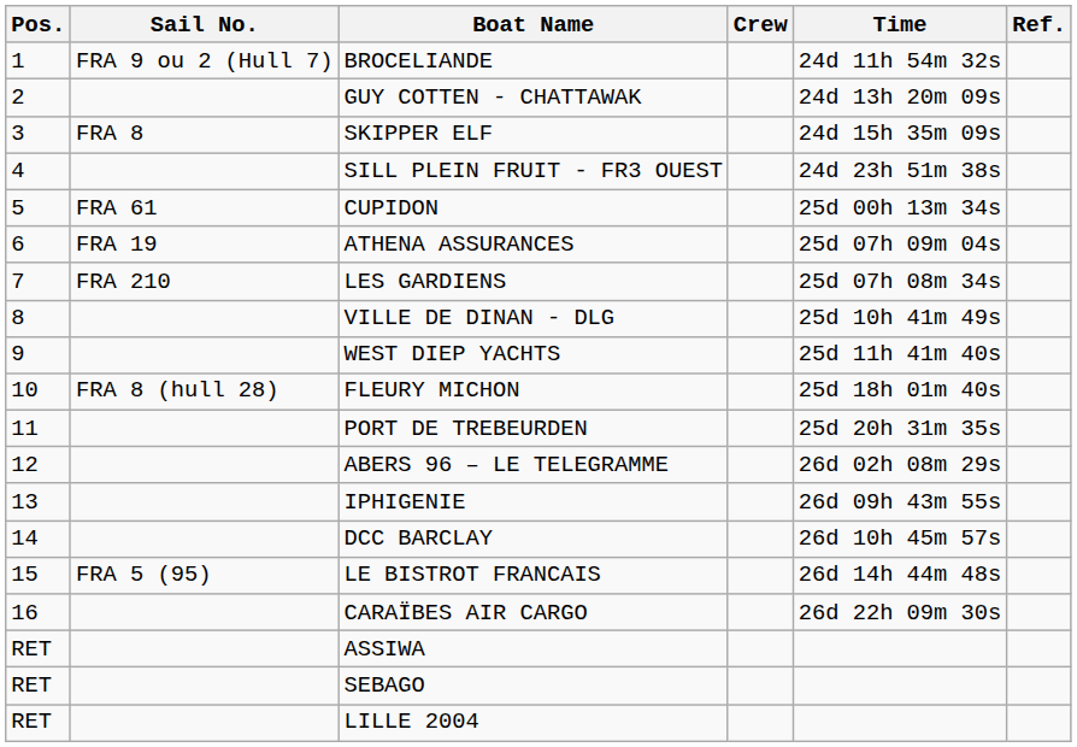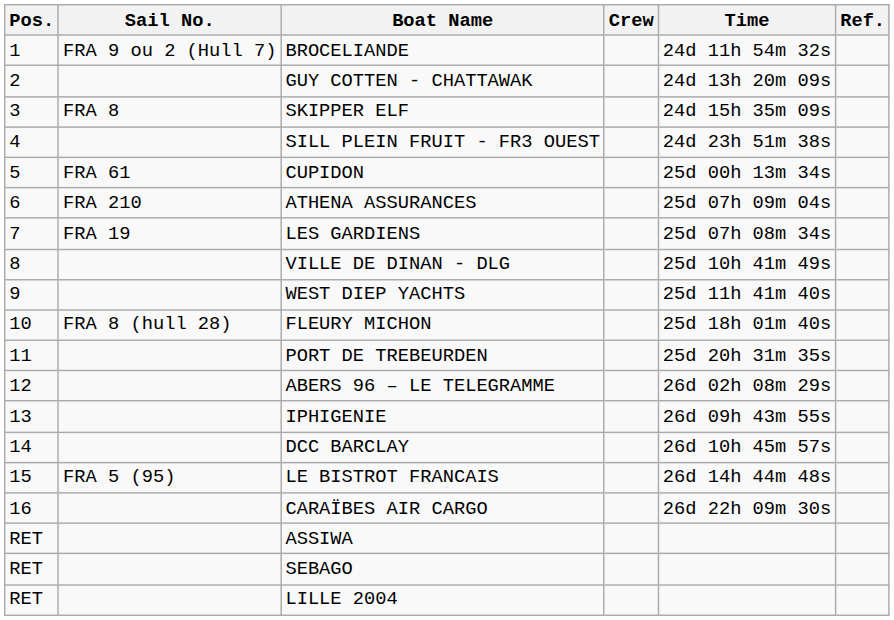 <table class="wikitable sortable">
 <tr>
 <th>Pos.</th>
 <th>Sail No.</th>
 <th>Boat Name</th>
 <th>Crew</th>
 <th>Time</th>
 <th>Ref.</th>
 </tr>
 <tr>
 <td>1</td>
 <td>FRA 9 ou 2 (Hull 7)</td>
 <td>BROCELIANDE</td>
 <td> <br>  </td>
 <td>24d 11h 54m 32s</td>
 <td></td>
 </tr>
 <tr>
 <td>2</td>
 <td></td>
 <td>GUY COTTEN - CHATTAWAK</td>
 <td> <br>  </td>
 <td>24d 13h 20m 09s</td>
 <td></td>
 </tr>
 <tr>
 <td>3</td>
 <td>FRA 8</td>
 <td>SKIPPER ELF</td>
 <td> <br>  </td>
 <td>24d 15h 35m 09s</td>
 <td></td>
 </tr>
 <tr>
 <td>4</td>
 <td></td>
 <td>SILL PLEIN FRUIT - FR3 OUEST</td>
 <td> <br>  </td>
 <td>24d 23h 51m 38s</td>
 <td></td>
 </tr>
 <tr>
 <td>5</td>
 <td>FRA 61</td>
 <td>CUPIDON</td>
 <td> <br>  </td>
 <td>25d 00h 13m 34s</td>
 <td></td>
 </tr>
 <tr>
 <td>6</td>
-<td>FRA 19</td>
+<td>FRA 210</td>
 <td>ATHENA ASSURANCES</td>
 <td> <br>  </td>
 <td>25d 07h 09m 04s</td>
 <td></td>
 </tr>
 <tr>
 <td>7</td>
-<td>FRA 210</td>
+<td>FRA 19</td>
 <td>LES GARDIENS</td>
 <td> <br>  </td>
 <td>25d 07h 08m 34s</td>
 <td></td>
 </tr>
 <tr>
 <td>8</td>
 <td></td>
 <td>VILLE DE DINAN - DLG</td>
 <td> <br>  </td>
 <td>25d 10h 41m 49s</td>
 <td></td>
 </tr>
 <tr>
 <td>9</td>
 <td></td>
 <td>WEST DIEP YACHTS</td>
 <td> <br>  </td>
 <td>25d 11h 41m 40s</td>
 <td></td>
 </tr>
 <tr>
 <td>10</td>
 <td>FRA 8 (hull 28)</td>
 <td>FLEURY MICHON</td>
 <td> <br>  </td>
 <td>25d 18h 01m 40s</td>
 <td></td>
 </tr>
 <tr>
 <td>11</td>
 <td></td>
 <td>PORT DE TREBEURDEN</td>
 <td> <br>  </td>
 <td>25d 20h 31m 35s</td>
 <td></td>
 </tr>
 <tr>
 <td>12</td>
 <td></td>
 <td>ABERS 96 – LE TELEGRAMME</td>
 <td> <br>  </td>
 <td>26d 02h 08m 29s</td>
 <td></td>
 </tr>
 <tr>
 <td>13</td>
 <td></td>
 <td>IPHIGENIE</td>
 <td> <br>  </td>
 <td>26d 09h 43m 55s</td>
 <td></td>
 </tr>
 <tr>
 <td>14</td>
 <td></td>
 <td>DCC BARCLAY</td>
 <td> <br>  </td>
 <td>26d 10h 45m 57s</td>
 <td></td>
 </tr>
 <tr>
 <td>15</td>
 <td>FRA 5 (95)</td>
 <td>LE BISTROT FRANCAIS</td>
 <td> <br>  </td>
 <td>26d 14h 44m 48s</td>
 <td></td>
 </tr>
 <tr>
 <td>16</td>
 <td></td>
 <td>CARAÏBES AIR CARGO</td>
 <td> <br>  </td>
 <td>26d 22h 09m 30s</td>
 <td></td>
 </tr>
 <tr>
 <td>RET</td>
 <td></td>
 <td>ASSIWA</td>
 <td> <br>  </td>
 <td></td>
 <td></td>
 </tr>
 <tr>
 <td>RET</td>
 <td></td>
 <td>SEBAGO</td>
 <td> <br>  </td>
 <td></td>
 <td></td>
 </tr>
 <tr>
 <td>RET</td>
 <td></td>
 <td>LILLE 2004</td>
 <td> <br>  </td>
 <td></td>
 <td></td>
 </tr>
 </table>
